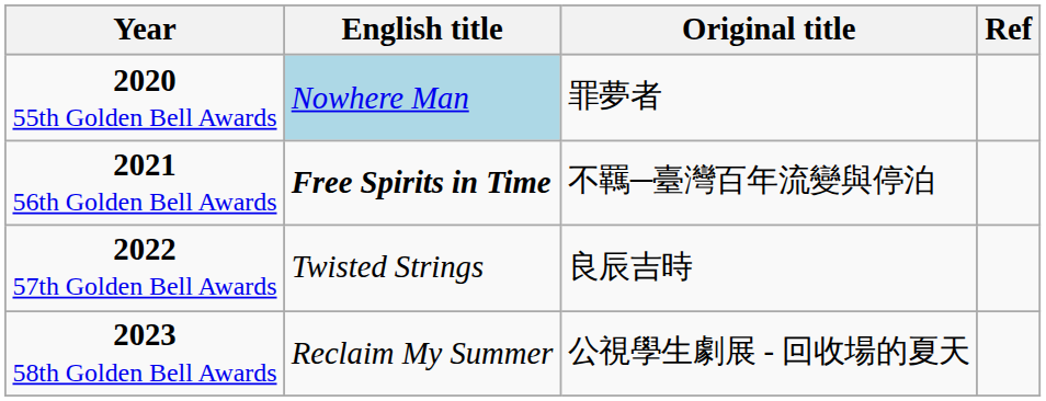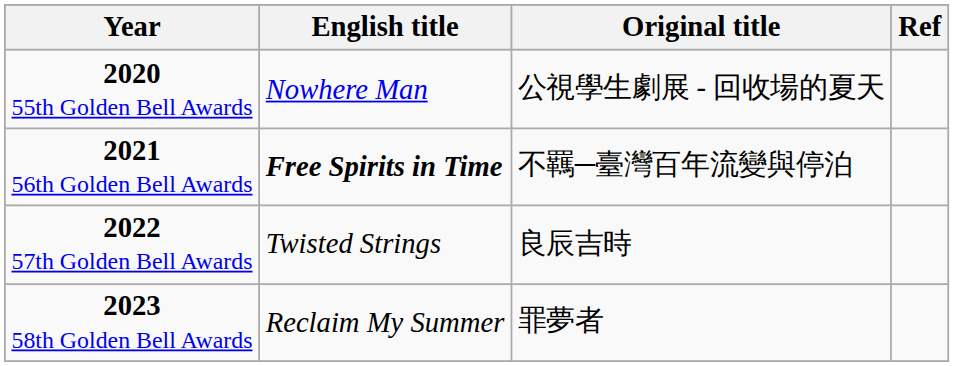 <table class="wikitable sortable">
 <tr style="background:#bebebe;">
 <th>Year</th>
 <th>English title</th>
 <th>Original title</th>
 <th>Ref</th>
 </tr>
 <tr>
 <td style="text-align:center"><strong>2020</strong> <br> <small><a href='#'>55th Golden Bell Awards</a></small></td>
-<td style="background: lightblue;"><em><a href='#'>Nowhere Man</a></em></td>
-<td>罪夢者</td>
+<td><em><a href='#'>Nowhere Man</a></em></td>
+<td>公視學生劇展 - 回收場的夏天</td>
 <td></td>
 </tr>
 <tr>
 <td style="text-align:center"><strong>2021</strong> <br> <small><a href='#'>56th Golden Bell Awards</a></small></td>
 <td><strong><em>Free Spirits in Time</em></strong></td>
 <td>不羈─臺灣百年流變與停泊</td>
 <td></td>
 </tr>
 <tr>
 <td style="text-align:center"><strong>2022</strong> <br> <small><a href='#'>57th Golden Bell Awards</a></small></td>
 <td><em>Twisted Strings</em></td>
 <td>良辰吉時</td>
 <td></td>
 </tr>
 <tr>
 <td style="text-align:center"><strong>2023</strong> <br> <small><a href='#'>58th Golden Bell Awards</a></small></td>
 <td><em>Reclaim My Summer</em></td>
-<td>公視學生劇展 - 回收場的夏天</td>
+<td>罪夢者</td>
 <td></td>
 </tr>
 </table>
